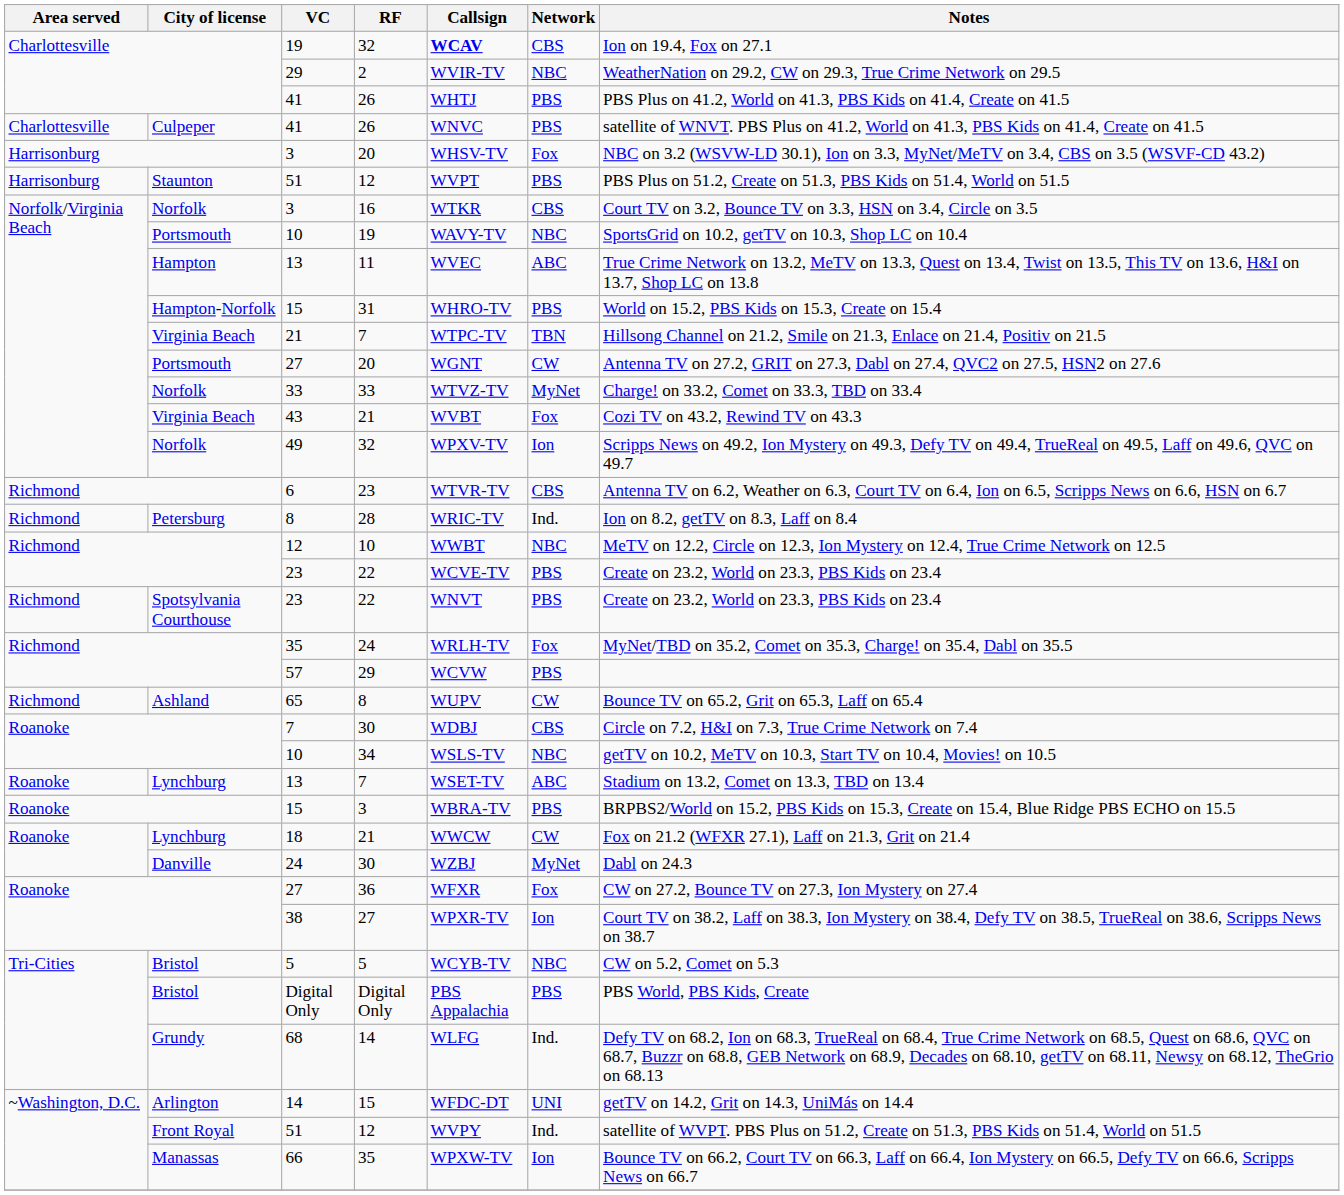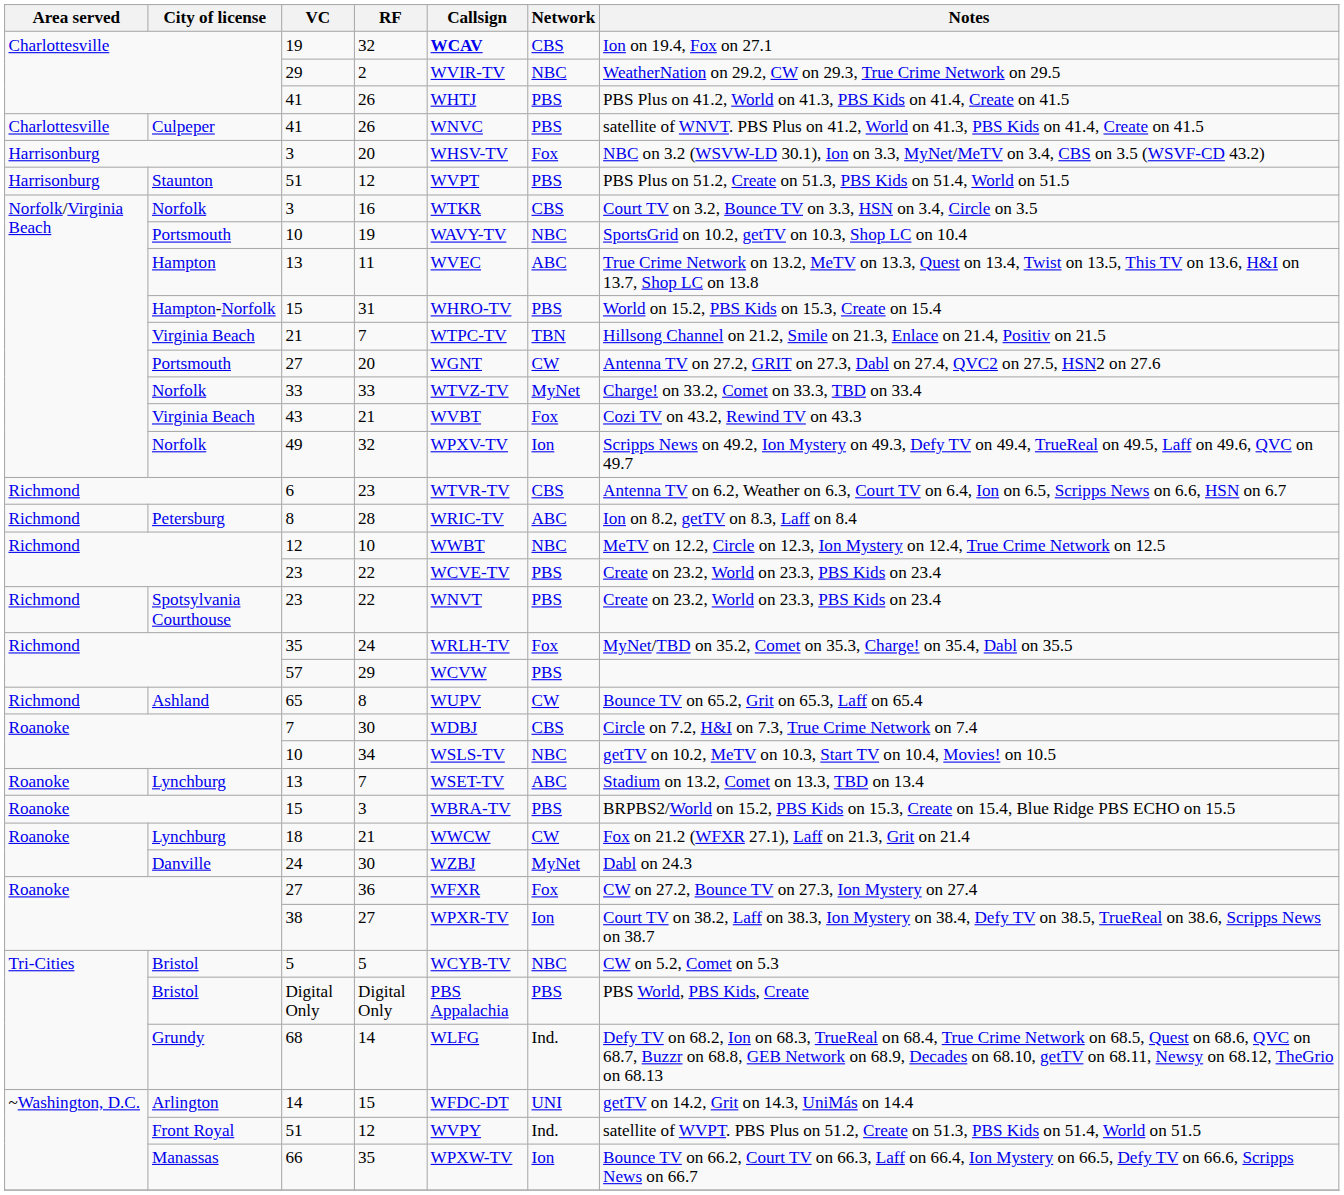 <table class="sortable wikitable" style="margin: 1em 1em 1em 0; background: #f9f9f9;">
 <tr>
 <th>Area served</th>
 <th>City of license</th>
 <th>VC</th>
 <th>RF</th>
 <th>Callsign</th>
 <th>Network</th>
 <th class="unsortable">Notes</th>
 </tr>
 <tr style="vertical-align: top; text-align: left;">
 <td colspan="2" rowspan="3"><a href='#'>Charlottesville</a></td>
 <td>19</td>
 <td>32</td>
 <td><strong><a href='#'>WCAV</a></strong></td>
 <td><a href='#'>CBS</a></td>
 <td><a href='#'>Ion</a> on 19.4, <a href='#'>Fox</a> on 27.1</td>
 </tr>
 <tr style="vertical-align: top; text-align: left;">
 <td>29</td>
 <td>2</td>
 <td><a href='#'>WVIR-TV</a></td>
 <td><a href='#'>NBC</a></td>
 <td><a href='#'>WeatherNation</a> on 29.2, <a href='#'>CW</a> on 29.3, <a href='#'>True Crime Network</a> on 29.5</td>
 </tr>
 <tr style="vertical-align: top; text-align: left;">
 <td>41</td>
 <td>26</td>
 <td><a href='#'>WHTJ</a></td>
 <td><a href='#'>PBS</a></td>
 <td>PBS Plus on 41.2, <a href='#'>World</a> on 41.3, <a href='#'>PBS Kids</a> on 41.4, <a href='#'>Create</a> on 41.5</td>
 </tr>
 <tr style="vertical-align: top; text-align: left;">
 <td><a href='#'>Charlottesville</a></td>
 <td><a href='#'>Culpeper</a></td>
 <td>41</td>
 <td>26</td>
 <td><a href='#'>WNVC</a></td>
 <td><a href='#'>PBS</a></td>
 <td>satellite of <a href='#'>WNVT</a>. PBS Plus on 41.2, <a href='#'>World</a> on 41.3, <a href='#'>PBS Kids</a> on 41.4, <a href='#'>Create</a> on 41.5</td>
 </tr>
 <tr style="vertical-align: top; text-align: left;">
 <td colspan="2" rowspan="1"><a href='#'>Harrisonburg</a></td>
 <td>3</td>
 <td>20</td>
 <td><a href='#'>WHSV-TV</a></td>
 <td><a href='#'>Fox</a></td>
 <td><a href='#'>NBC</a> on 3.2 (<a href='#'>WSVW-LD</a> 30.1), <a href='#'>Ion</a> on 3.3, <a href='#'>MyNet</a>/<a href='#'>MeTV</a> on 3.4, <a href='#'>CBS</a> on 3.5 (<a href='#'>WSVF-CD</a> 43.2)</td>
 </tr>
 <tr style="vertical-align: top; text-align: left;">
 <td><a href='#'>Harrisonburg</a></td>
 <td><a href='#'>Staunton</a></td>
 <td>51</td>
 <td>12</td>
 <td><a href='#'>WVPT</a></td>
 <td><a href='#'>PBS</a></td>
 <td>PBS Plus on 51.2, <a href='#'>Create</a> on 51.3, <a href='#'>PBS Kids</a> on 51.4, <a href='#'>World</a> on 51.5</td>
 </tr>
 <tr style="vertical-align: top; text-align: left;">
 <td rowspan="9"><a href='#'>Norfolk</a>/<a href='#'>Virginia Beach</a></td>
 <td><a href='#'>Norfolk</a></td>
 <td>3</td>
 <td>16</td>
 <td><a href='#'>WTKR</a></td>
 <td><a href='#'>CBS</a></td>
 <td><a href='#'>Court TV</a> on 3.2, <a href='#'>Bounce TV</a> on 3.3, <a href='#'>HSN</a> on 3.4, <a href='#'>Circle</a> on 3.5</td>
 </tr>
 <tr style="vertical-align: top; text-align: left;">
 <td><a href='#'>Portsmouth</a></td>
 <td>10</td>
 <td>19</td>
 <td><a href='#'>WAVY-TV</a></td>
 <td><a href='#'>NBC</a></td>
 <td><a href='#'>SportsGrid</a> on 10.2, <a href='#'>getTV</a> on 10.3, <a href='#'>Shop LC</a> on 10.4</td>
 </tr>
 <tr style="vertical-align: top; text-align: left;">
 <td><a href='#'>Hampton</a></td>
 <td>13</td>
 <td>11</td>
 <td><a href='#'>WVEC</a></td>
 <td><a href='#'>ABC</a></td>
 <td><a href='#'>True Crime Network</a> on 13.2, <a href='#'>MeTV</a> on 13.3, <a href='#'>Quest</a> on 13.4, <a href='#'>Twist</a> on 13.5, <a href='#'>This TV</a> on 13.6, <a href='#'>H&I</a> on 13.7, <a href='#'>Shop LC</a> on 13.8</td>
 </tr>
 <tr style="vertical-align: top; text-align: left;">
 <td><a href='#'>Hampton</a>-<a href='#'>Norfolk</a></td>
 <td>15</td>
 <td>31</td>
 <td><a href='#'>WHRO-TV</a></td>
 <td><a href='#'>PBS</a></td>
 <td><a href='#'>World</a> on 15.2, <a href='#'>PBS Kids</a> on 15.3, <a href='#'>Create</a> on 15.4</td>
 </tr>
 <tr style="vertical-align: top; text-align: left;">
 <td><a href='#'>Virginia Beach</a></td>
 <td>21</td>
 <td>7</td>
 <td><a href='#'>WTPC-TV</a></td>
 <td><a href='#'>TBN</a></td>
 <td><a href='#'>Hillsong Channel</a> on 21.2, <a href='#'>Smile</a> on 21.3, <a href='#'>Enlace</a> on 21.4, <a href='#'>Positiv</a> on 21.5</td>
 </tr>
 <tr style="vertical-align: top; text-align: left;">
 <td><a href='#'>Portsmouth</a></td>
 <td>27</td>
 <td>20</td>
 <td><a href='#'>WGNT</a></td>
 <td><a href='#'>CW</a></td>
 <td><a href='#'>Antenna TV</a> on 27.2, <a href='#'>GRIT</a> on 27.3, <a href='#'>Dabl</a> on 27.4, <a href='#'>QVC2</a> on 27.5, <a href='#'>HSN</a>2 on 27.6</td>
 </tr>
 <tr style="vertical-align: top; text-align: left;">
 <td><a href='#'>Norfolk</a></td>
 <td>33</td>
 <td>33</td>
 <td><a href='#'>WTVZ-TV</a></td>
 <td><a href='#'>MyNet</a></td>
 <td><a href='#'>Charge!</a> on 33.2, <a href='#'>Comet</a> on 33.3, <a href='#'>TBD</a> on 33.4</td>
 </tr>
 <tr style="vertical-align: top; text-align: left;">
 <td><a href='#'>Virginia Beach</a></td>
 <td>43</td>
 <td>21</td>
 <td><a href='#'>WVBT</a></td>
 <td><a href='#'>Fox</a></td>
 <td><a href='#'>Cozi TV</a> on 43.2, <a href='#'>Rewind TV</a> on 43.3</td>
 </tr>
 <tr style="vertical-align: top; text-align: left;">
 <td><a href='#'>Norfolk</a></td>
 <td>49</td>
 <td>32</td>
 <td><a href='#'>WPXV-TV</a></td>
 <td><a href='#'>Ion</a></td>
 <td><a href='#'>Scripps News</a> on 49.2, <a href='#'>Ion Mystery</a> on 49.3, <a href='#'>Defy TV</a> on 49.4, <a href='#'>TrueReal</a> on 49.5, <a href='#'>Laff</a> on 49.6, <a href='#'>QVC</a> on 49.7</td>
 </tr>
 <tr style="vertical-align: top; text-align: left;">
 <td colspan="2" rowspan="1"><a href='#'>Richmond</a></td>
 <td>6</td>
 <td>23</td>
 <td><a href='#'>WTVR-TV</a></td>
 <td><a href='#'>CBS</a></td>
 <td><a href='#'>Antenna TV</a> on 6.2, Weather on 6.3, <a href='#'>Court TV</a> on 6.4, <a href='#'>Ion</a> on 6.5, <a href='#'>Scripps News</a> on 6.6, <a href='#'>HSN</a> on 6.7</td>
 </tr>
 <tr style="vertical-align: top; text-align: left;">
 <td><a href='#'>Richmond</a></td>
 <td><a href='#'>Petersburg</a></td>
 <td>8</td>
 <td>28</td>
 <td><a href='#'>WRIC-TV</a></td>
-<td>Ind.</td>
+<td><a href='#'>ABC</a></td>
 <td><a href='#'>Ion</a> on 8.2, <a href='#'>getTV</a> on 8.3, <a href='#'>Laff</a> on 8.4</td>
 </tr>
 <tr style="vertical-align: top; text-align: left;">
 <td colspan="2" rowspan="2"><a href='#'>Richmond</a></td>
 <td>12</td>
 <td>10</td>
 <td><a href='#'>WWBT</a></td>
 <td><a href='#'>NBC</a></td>
 <td><a href='#'>MeTV</a> on 12.2, <a href='#'>Circle</a> on 12.3, <a href='#'>Ion Mystery</a> on 12.4, <a href='#'>True Crime Network</a> on 12.5</td>
 </tr>
 <tr style="vertical-align: top; text-align: left;">
 <td>23</td>
 <td>22</td>
 <td><a href='#'>WCVE-TV</a></td>
 <td><a href='#'>PBS</a></td>
 <td><a href='#'>Create</a> on 23.2, <a href='#'>World</a> on 23.3, <a href='#'>PBS Kids</a> on 23.4</td>
 </tr>
 <tr style="vertical-align: top; text-align: left;">
 <td><a href='#'>Richmond</a></td>
 <td><a href='#'>Spotsylvania Courthouse</a></td>
 <td>23</td>
 <td>22</td>
 <td><a href='#'>WNVT</a></td>
 <td><a href='#'>PBS</a></td>
 <td><a href='#'>Create</a> on 23.2, <a href='#'>World</a> on 23.3, <a href='#'>PBS Kids</a> on 23.4</td>
 </tr>
 <tr style="vertical-align: top; text-align: left;">
 <td colspan="2" rowspan="2"><a href='#'>Richmond</a></td>
 <td>35</td>
 <td>24</td>
 <td><a href='#'>WRLH-TV</a></td>
 <td><a href='#'>Fox</a></td>
 <td><a href='#'>MyNet</a>/<a href='#'>TBD</a> on 35.2, <a href='#'>Comet</a> on 35.3, <a href='#'>Charge!</a> on 35.4, <a href='#'>Dabl</a> on 35.5</td>
 </tr>
 <tr style="vertical-align: top; text-align: left;">
 <td>57</td>
 <td>29</td>
 <td><a href='#'>WCVW</a></td>
 <td><a href='#'>PBS</a></td>
 <td></td>
 </tr>
 <tr style="vertical-align: top; text-align: left;">
 <td><a href='#'>Richmond</a></td>
 <td><a href='#'>Ashland</a></td>
 <td>65</td>
 <td>8</td>
 <td><a href='#'>WUPV</a></td>
 <td><a href='#'>CW</a></td>
 <td><a href='#'>Bounce TV</a> on 65.2, <a href='#'>Grit</a> on 65.3, <a href='#'>Laff</a> on 65.4</td>
 </tr>
 <tr style="vertical-align: top; text-align: left;">
 <td colspan="2" rowspan="2"><a href='#'>Roanoke</a></td>
 <td>7</td>
 <td>30</td>
 <td><a href='#'>WDBJ</a></td>
 <td><a href='#'>CBS</a></td>
 <td><a href='#'>Circle</a> on 7.2, <a href='#'>H&I</a> on 7.3, <a href='#'>True Crime Network</a> on 7.4</td>
 </tr>
 <tr style="vertical-align: top; text-align: left;">
 <td>10</td>
 <td>34</td>
 <td><a href='#'>WSLS-TV</a></td>
 <td><a href='#'>NBC</a></td>
 <td><a href='#'>getTV</a> on 10.2, <a href='#'>MeTV</a> on 10.3, <a href='#'>Start TV</a> on 10.4, <a href='#'>Movies!</a> on 10.5</td>
 </tr>
 <tr style="vertical-align: top; text-align: left;">
 <td><a href='#'>Roanoke</a></td>
 <td><a href='#'>Lynchburg</a></td>
 <td>13</td>
 <td>7</td>
 <td><a href='#'>WSET-TV</a></td>
 <td><a href='#'>ABC</a></td>
 <td><a href='#'>Stadium</a> on 13.2, <a href='#'>Comet</a> on 13.3, <a href='#'>TBD</a> on 13.4</td>
 </tr>
 <tr style="vertical-align: top; text-align: left;">
 <td colspan="2" rowspan="1"><a href='#'>Roanoke</a></td>
 <td>15</td>
 <td>3</td>
 <td><a href='#'>WBRA-TV</a></td>
 <td><a href='#'>PBS</a></td>
 <td>BRPBS2/<a href='#'>World</a> on 15.2, <a href='#'>PBS Kids</a> on 15.3, <a href='#'>Create</a> on 15.4, Blue Ridge PBS ECHO on 15.5</td>
 </tr>
 <tr style="vertical-align: top; text-align: left;">
 <td rowspan="2"><a href='#'>Roanoke</a></td>
 <td><a href='#'>Lynchburg</a></td>
 <td>18</td>
 <td>21</td>
 <td><a href='#'>WWCW</a></td>
 <td><a href='#'>CW</a></td>
 <td><a href='#'>Fox</a> on 21.2 (<a href='#'>WFXR</a> 27.1), <a href='#'>Laff</a> on 21.3, <a href='#'>Grit</a> on 21.4</td>
 </tr>
 <tr style="vertical-align: top; text-align: left;">
 <td><a href='#'>Danville</a></td>
 <td>24</td>
 <td>30</td>
 <td><a href='#'>WZBJ</a></td>
 <td><a href='#'>MyNet</a></td>
 <td><a href='#'>Dabl</a> on 24.3</td>
 </tr>
 <tr style="vertical-align: top; text-align: left;">
 <td colspan="2" rowspan="2"><a href='#'>Roanoke</a></td>
 <td>27</td>
 <td>36</td>
 <td><a href='#'>WFXR</a></td>
 <td><a href='#'>Fox</a></td>
 <td><a href='#'>CW</a> on 27.2, <a href='#'>Bounce TV</a> on 27.3, <a href='#'>Ion Mystery</a> on 27.4</td>
 </tr>
 <tr style="vertical-align: top; text-align: left;">
 <td>38</td>
 <td>27</td>
 <td><a href='#'>WPXR-TV</a></td>
 <td><a href='#'>Ion</a></td>
 <td><a href='#'>Court TV</a> on 38.2, <a href='#'>Laff</a> on 38.3, <a href='#'>Ion Mystery</a> on 38.4, <a href='#'>Defy TV</a> on 38.5, <a href='#'>TrueReal</a> on 38.6, <a href='#'>Scripps News</a> on 38.7</td>
 </tr>
 <tr style="vertical-align: top; text-align: left;">
 <td rowspan="3"><a href='#'>Tri-Cities</a></td>
 <td><a href='#'>Bristol</a></td>
 <td>5</td>
 <td>5</td>
 <td><a href='#'>WCYB-TV</a></td>
 <td><a href='#'>NBC</a></td>
 <td><a href='#'>CW</a> on 5.2, <a href='#'>Comet</a> on 5.3</td>
 </tr>
 <tr style="vertical-align: top; text-align: left;">
 <td><a href='#'>Bristol</a></td>
 <td>Digital Only</td>
 <td>Digital Only</td>
 <td><a href='#'>PBS Appalachia</a></td>
 <td><a href='#'>PBS</a></td>
 <td>PBS <a href='#'>World</a>, <a href='#'>PBS Kids</a>, <a href='#'>Create</a></td>
 </tr>
 <tr style="vertical-align: top; text-align: left;">
 <td><a href='#'>Grundy</a></td>
 <td>68</td>
 <td>14</td>
 <td><a href='#'>WLFG</a></td>
 <td>Ind.</td>
 <td><a href='#'>Defy TV</a> on 68.2, <a href='#'>Ion</a> on 68.3, <a href='#'>TrueReal</a> on 68.4, <a href='#'>True Crime Network</a> on 68.5, <a href='#'>Quest</a> on 68.6, <a href='#'>QVC</a> on 68.7, <a href='#'>Buzzr</a> on 68.8, <a href='#'>GEB Network</a> on 68.9, <a href='#'>Decades</a> on 68.10, <a href='#'>getTV</a> on 68.11, <a href='#'>Newsy</a> on 68.12, <a href='#'>TheGrio</a> on 68.13</td>
 </tr>
 <tr style="vertical-align: top; text-align: left;">
 <td rowspan="3">~<a href='#'>Washington, D.C.</a></td>
 <td><a href='#'>Arlington</a></td>
 <td>14</td>
 <td>15</td>
 <td><a href='#'>WFDC-DT</a></td>
 <td><a href='#'>UNI</a></td>
 <td><a href='#'>getTV</a> on 14.2, <a href='#'>Grit</a> on 14.3, <a href='#'>UniMás</a> on 14.4</td>
 </tr>
 <tr style="vertical-align: top; text-align: left;">
 <td><a href='#'>Front Royal</a></td>
 <td>51</td>
 <td>12</td>
 <td><a href='#'>WVPY</a></td>
 <td>Ind.</td>
 <td>satellite of <a href='#'>WVPT</a>. PBS Plus on 51.2, <a href='#'>Create</a> on 51.3, <a href='#'>PBS Kids</a> on 51.4, <a href='#'>World</a> on 51.5</td>
 </tr>
 <tr style="vertical-align: top; text-align: left;">
 <td><a href='#'>Manassas</a></td>
 <td>66</td>
 <td>35</td>
 <td><a href='#'>WPXW-TV</a></td>
 <td><a href='#'>Ion</a></td>
 <td><a href='#'>Bounce TV</a> on 66.2, <a href='#'>Court TV</a> on 66.3, <a href='#'>Laff</a> on 66.4, <a href='#'>Ion Mystery</a> on 66.5, <a href='#'>Defy TV</a> on 66.6, <a href='#'>Scripps News</a> on 66.7</td>
 </tr>
 <tr style="vertical-align: top; text-align: left;">
 </tr>
 </table>
